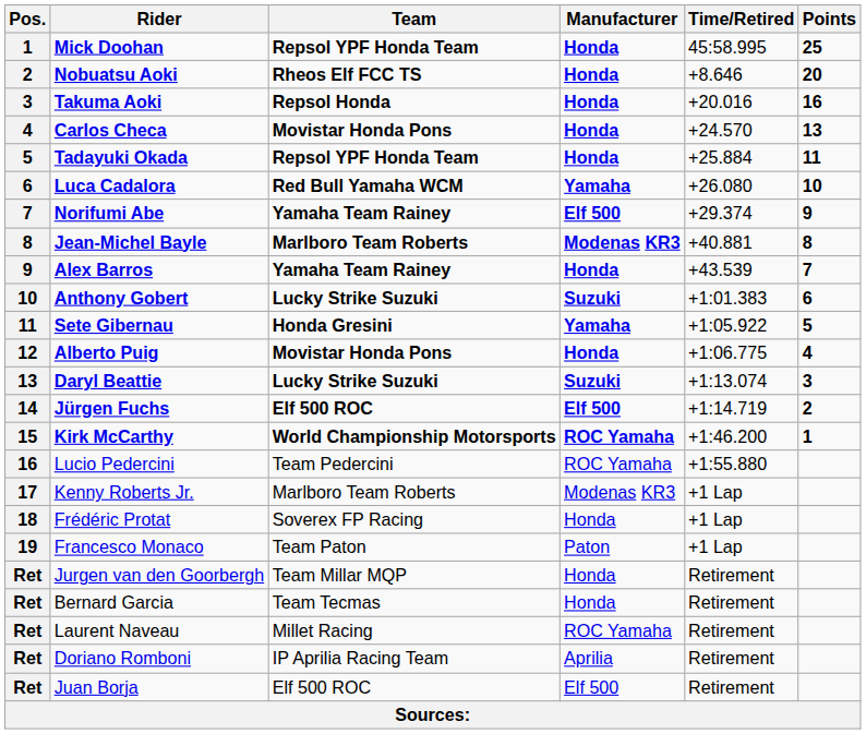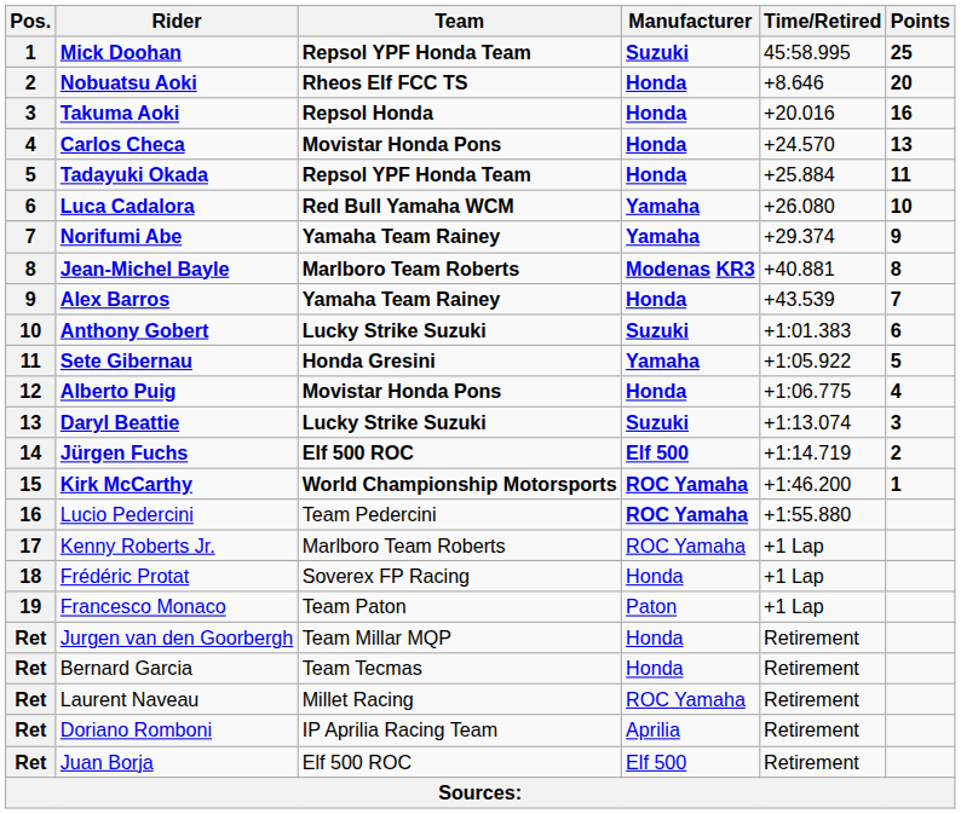 <table class="wikitable" style="font-size: 95%;">
 <tr>
 <th>Pos.</th>
 <th>Rider</th>
 <th>Team</th>
 <th>Manufacturer</th>
 <th>Time/Retired</th>
 <th>Points</th>
 </tr>
 <tr>
 <th>1</th>
 <td> <strong><a href='#'>Mick Doohan</a></strong></td>
 <td><strong>Repsol YPF Honda Team</strong></td>
-<td><strong><a href='#'>Honda</a></strong></td>
+<td><strong><a href='#'>Suzuki</a></strong></td>
 <td>45:58.995</td>
 <td><strong>25</strong></td>
 </tr>
 <tr>
 <th>2</th>
 <td> <strong><a href='#'>Nobuatsu Aoki</a></strong></td>
 <td><strong>Rheos Elf FCC TS</strong></td>
 <td><strong><a href='#'>Honda</a></strong></td>
 <td>+8.646</td>
 <td><strong>20</strong></td>
 </tr>
 <tr>
 <th>3</th>
 <td> <strong><a href='#'>Takuma Aoki</a></strong></td>
 <td><strong>Repsol Honda</strong></td>
 <td><strong><a href='#'>Honda</a></strong></td>
 <td>+20.016</td>
 <td><strong>16</strong></td>
 </tr>
 <tr>
 <th>4</th>
 <td> <strong><a href='#'>Carlos Checa</a></strong></td>
 <td><strong>Movistar Honda Pons</strong></td>
 <td><strong><a href='#'>Honda</a></strong></td>
 <td>+24.570</td>
 <td><strong>13</strong></td>
 </tr>
 <tr>
 <th>5</th>
 <td> <strong><a href='#'>Tadayuki Okada</a></strong></td>
 <td><strong>Repsol YPF Honda Team</strong></td>
 <td><strong><a href='#'>Honda</a></strong></td>
 <td>+25.884</td>
 <td><strong>11</strong></td>
 </tr>
 <tr>
 <th>6</th>
 <td> <strong><a href='#'>Luca Cadalora</a></strong></td>
 <td><strong>Red Bull Yamaha WCM</strong></td>
 <td><strong><a href='#'>Yamaha</a></strong></td>
 <td>+26.080</td>
 <td><strong>10</strong></td>
 </tr>
 <tr>
 <th>7</th>
 <td> <strong><a href='#'>Norifumi Abe</a></strong></td>
 <td><strong>Yamaha Team Rainey</strong></td>
-<td><strong><a href='#'>Elf 500</a></strong></td>
+<td><strong><a href='#'>Yamaha</a></strong></td>
 <td>+29.374</td>
 <td><strong>9</strong></td>
 </tr>
 <tr>
 <th>8</th>
 <td> <strong><a href='#'>Jean-Michel Bayle</a></strong></td>
 <td><strong>Marlboro Team Roberts</strong></td>
 <td><strong><a href='#'>Modenas</a> <a href='#'>KR3</a></strong></td>
 <td>+40.881</td>
 <td><strong>8</strong></td>
 </tr>
 <tr>
 <th>9</th>
 <td> <strong><a href='#'>Alex Barros</a></strong></td>
 <td><strong>Yamaha Team Rainey</strong></td>
 <td><strong><a href='#'>Honda</a></strong></td>
 <td>+43.539</td>
 <td><strong>7</strong></td>
 </tr>
 <tr>
 <th>10</th>
 <td> <strong><a href='#'>Anthony Gobert</a></strong></td>
 <td><strong>Lucky Strike Suzuki</strong></td>
 <td><strong><a href='#'>Suzuki</a></strong></td>
 <td>+1:01.383</td>
 <td><strong>6</strong></td>
 </tr>
 <tr>
 <th>11</th>
 <td> <strong><a href='#'>Sete Gibernau</a></strong></td>
 <td><strong>Honda Gresini</strong></td>
 <td><strong><a href='#'>Yamaha</a></strong></td>
 <td>+1:05.922</td>
 <td><strong>5</strong></td>
 </tr>
 <tr>
 <th>12</th>
 <td> <strong><a href='#'>Alberto Puig</a></strong></td>
 <td><strong>Movistar Honda Pons</strong></td>
 <td><strong><a href='#'>Honda</a></strong></td>
 <td>+1:06.775</td>
 <td><strong>4</strong></td>
 </tr>
 <tr>
 <th>13</th>
 <td> <strong><a href='#'>Daryl Beattie</a></strong></td>
 <td><strong>Lucky Strike Suzuki</strong></td>
 <td><strong><a href='#'>Suzuki</a></strong></td>
 <td>+1:13.074</td>
 <td><strong>3</strong></td>
 </tr>
 <tr>
 <th>14</th>
 <td> <strong><a href='#'>Jürgen Fuchs</a></strong></td>
 <td><strong>Elf 500 ROC</strong></td>
 <td><strong><a href='#'>Elf 500</a></strong></td>
 <td>+1:14.719</td>
 <td><strong>2</strong></td>
 </tr>
 <tr>
 <th>15</th>
 <td> <strong><a href='#'>Kirk McCarthy</a></strong></td>
 <td><strong>World Championship Motorsports</strong></td>
 <td><strong><a href='#'>ROC Yamaha</a></strong></td>
 <td>+1:46.200</td>
 <td><strong>1</strong></td>
 </tr>
 <tr>
 <th>16</th>
 <td> <a href='#'>Lucio Pedercini</a></td>
 <td>Team Pedercini</td>
-<td><a href='#'>ROC Yamaha</a></td>
+<td><strong><a href='#'>ROC Yamaha</a></strong></td>
 <td>+1:55.880</td>
 <td></td>
 </tr>
 <tr>
 <th>17</th>
 <td> <a href='#'>Kenny Roberts Jr.</a></td>
 <td>Marlboro Team Roberts</td>
-<td><a href='#'>Modenas</a> <a href='#'>KR3</a></td>
+<td><a href='#'>ROC Yamaha</a></td>
 <td>+1 Lap</td>
 <td></td>
 </tr>
 <tr>
 <th>18</th>
 <td> <a href='#'>Frédéric Protat</a></td>
 <td>Soverex FP Racing</td>
 <td><a href='#'>Honda</a></td>
 <td>+1 Lap</td>
 <td></td>
 </tr>
 <tr>
 <th>19</th>
 <td> <a href='#'>Francesco Monaco</a></td>
 <td>Team Paton</td>
 <td><a href='#'>Paton</a></td>
 <td>+1 Lap</td>
 <td></td>
 </tr>
 <tr>
 <th>Ret</th>
 <td> <a href='#'>Jurgen van den Goorbergh</a></td>
 <td>Team Millar MQP</td>
 <td><a href='#'>Honda</a></td>
 <td>Retirement</td>
 <td></td>
 </tr>
 <tr>
 <th>Ret</th>
 <td> Bernard Garcia</td>
 <td>Team Tecmas</td>
 <td><a href='#'>Honda</a></td>
 <td>Retirement</td>
 <td></td>
 </tr>
 <tr>
 <th>Ret</th>
 <td> Laurent Naveau</td>
 <td>Millet Racing</td>
 <td><a href='#'>ROC Yamaha</a></td>
 <td>Retirement</td>
 <td></td>
 </tr>
 <tr>
 <th>Ret</th>
 <td> <a href='#'>Doriano Romboni</a></td>
 <td>IP Aprilia Racing Team</td>
 <td><a href='#'>Aprilia</a></td>
 <td>Retirement</td>
 <td></td>
 </tr>
 <tr>
 <th>Ret</th>
 <td> <a href='#'>Juan Borja</a></td>
 <td>Elf 500 ROC</td>
 <td><a href='#'>Elf 500</a></td>
 <td>Retirement</td>
 <td></td>
 </tr>
 <tr>
 <th colspan=8>Sources: </th>
 </tr>
 </table>
